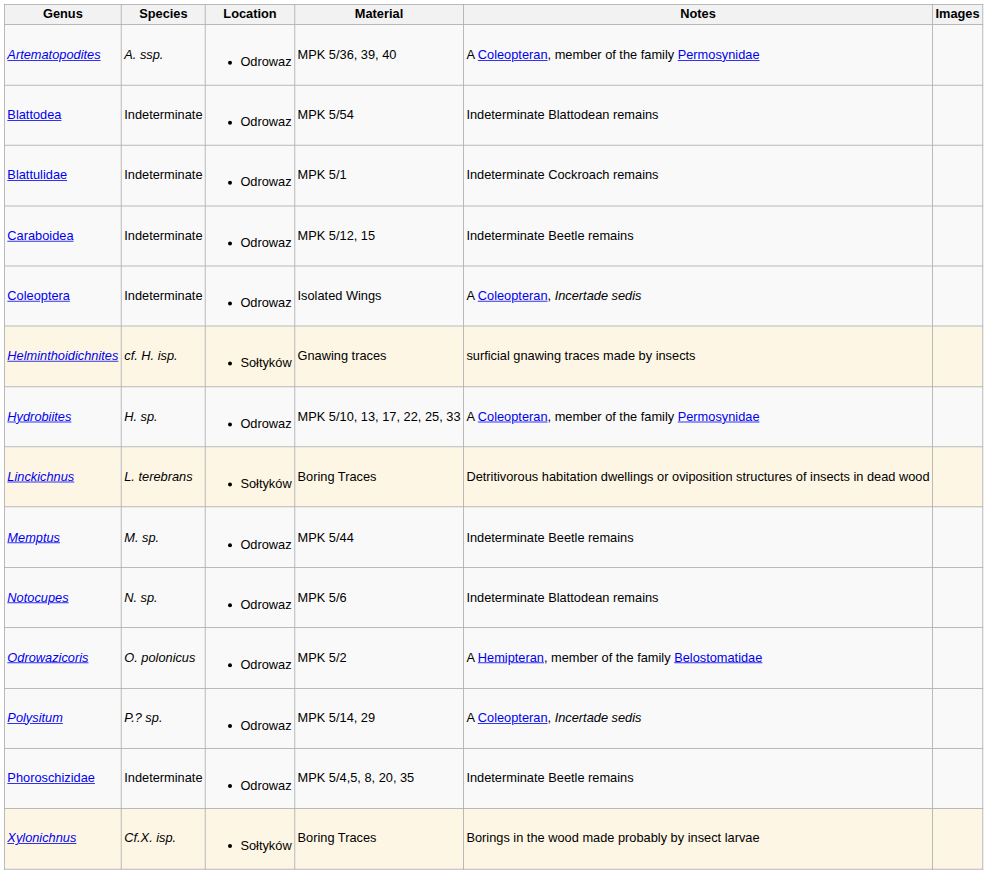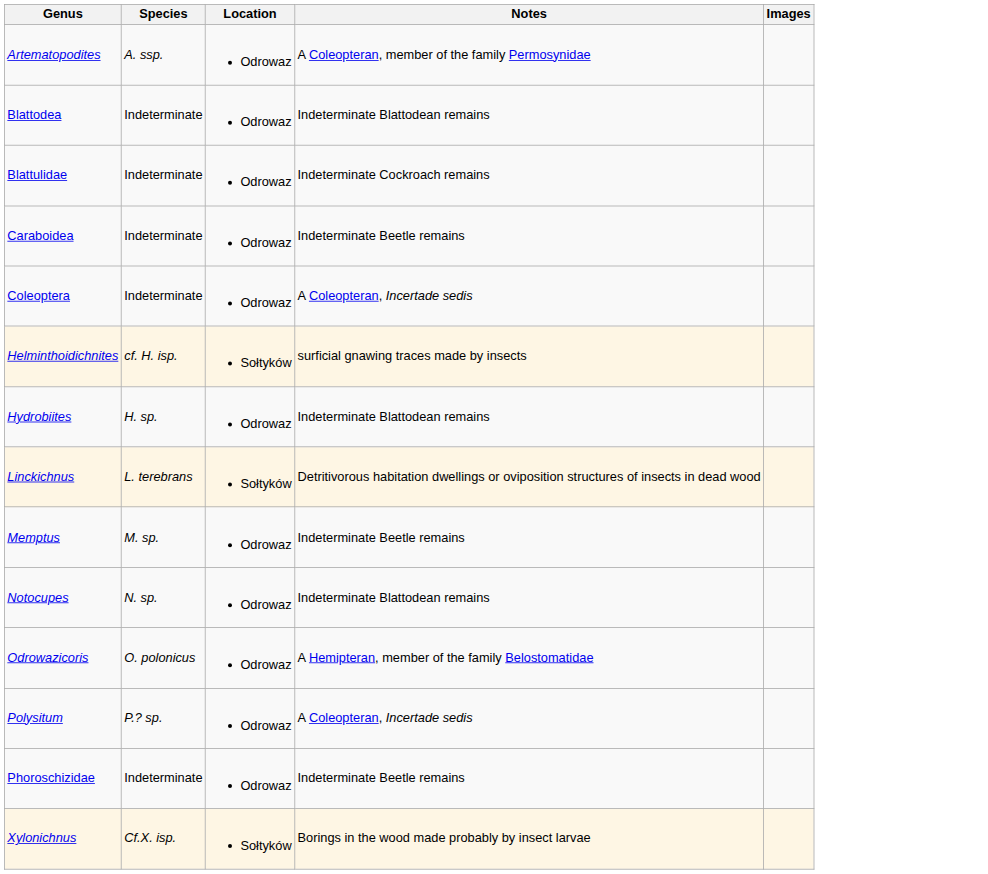 <table class="wikitable">
 <tr>
 <th>Genus</th>
 <th>Species</th>
 <th>Location</th>
-<th>Material</th>
 <th>Notes</th>
 <th>Images</th>
 </tr>
 <tr>
 <td><em><a href='#'>Artematopodites</a></em></td>
 <td><em>A. ssp.</em></td>
 <td><br><ul><li>Odrowaz</li></ul></td>
-<td>MPK 5/36, 39, 40</td>
 <td>A <a href='#'>Coleopteran</a>, member of the family <a href='#'>Permosynidae</a></td>
 <td></td>
 </tr>
 <tr>
 <td><a href='#'>Blattodea</a></td>
 <td>Indeterminate</td>
 <td><br><ul><li>Odrowaz</li></ul></td>
-<td>MPK 5/54</td>
 <td>Indeterminate Blattodean remains</td>
 <td></td>
 </tr>
 <tr>
 <td><a href='#'>Blattulidae</a></td>
 <td>Indeterminate</td>
 <td><br><ul><li>Odrowaz</li></ul></td>
-<td>MPK 5/1</td>
 <td>Indeterminate Cockroach remains</td>
 <td></td>
 </tr>
 <tr>
 <td><a href='#'>Caraboidea</a></td>
 <td>Indeterminate</td>
 <td><br><ul><li>Odrowaz</li></ul></td>
-<td>MPK 5/12, 15</td>
 <td>Indeterminate Beetle remains</td>
 <td></td>
 </tr>
 <tr>
 <td><a href='#'>Coleoptera</a></td>
 <td>Indeterminate</td>
 <td><br><ul><li>Odrowaz</li></ul></td>
-<td>Isolated Wings</td>
 <td>A <a href='#'>Coleopteran</a>, <em>Incertade sedis</em></td>
 <td></td>
 </tr>
 <tr>
 <td style="background:#FEF6E4;"><em><a href='#'>Helminthoidichnites</a></em></td>
 <td style="background:#FEF6E4;"><em>cf. H. isp.</em></td>
 <td style="background:#FEF6E4;"><br><ul><li>Sołtyków</li></ul></td>
-<td style="background:#FEF6E4;">Gnawing traces</td>
 <td style="background:#FEF6E4;">surficial gnawing traces made by insects</td>
 <td style="background:#FEF6E4;"></td>
 </tr>
 <tr>
 <td><em><a href='#'>Hydrobiites</a></em></td>
 <td><em>H. sp.</em></td>
 <td><br><ul><li>Odrowaz</li></ul></td>
-<td>MPK 5/10, 13, 17, 22, 25, 33</td>
-<td>A <a href='#'>Coleopteran</a>, member of the family <a href='#'>Permosynidae</a></td>
+<td>Indeterminate Blattodean remains</td>
 <td></td>
 </tr>
 <tr>
 <td style="background:#FEF6E4;"><em><a href='#'>Linckichnus</a></em></td>
 <td style="background:#FEF6E4;"><em>L. terebrans</em></td>
 <td style="background:#FEF6E4;"><br><ul><li>Sołtyków</li></ul></td>
-<td style="background:#FEF6E4;">Boring Traces</td>
 <td style="background:#FEF6E4;">Detritivorous habitation dwellings or oviposition structures of insects in dead wood</td>
 <td style="background:#FEF6E4;"></td>
 </tr>
 <tr>
 <td><em><a href='#'>Memptus</a></em></td>
 <td><em>M. sp.</em></td>
 <td><br><ul><li>Odrowaz</li></ul></td>
-<td>MPK 5/44</td>
 <td>Indeterminate Beetle remains</td>
 <td></td>
 </tr>
 <tr>
 <td><em><a href='#'>Notocupes</a></em></td>
 <td><em>N. sp.</em></td>
 <td><br><ul><li>Odrowaz</li></ul></td>
-<td>MPK 5/6</td>
 <td>Indeterminate Blattodean remains</td>
 <td></td>
 </tr>
 <tr>
 <td><em><a href='#'>Odrowazicoris</a></em></td>
 <td><em>O. polonicus</em></td>
 <td><br><ul><li>Odrowaz</li></ul></td>
-<td>MPK 5/2</td>
 <td>A <a href='#'>Hemipteran</a>, member of the family <a href='#'>Belostomatidae</a></td>
 <td></td>
 </tr>
 <tr>
 <td><em><a href='#'>Polysitum</a></em></td>
 <td><em>P.? sp.</em></td>
 <td><br><ul><li>Odrowaz</li></ul></td>
-<td>MPK 5/14, 29</td>
 <td>A <a href='#'>Coleopteran</a>, <em>Incertade sedis</em></td>
 <td></td>
 </tr>
 <tr>
 <td><a href='#'>Phoroschizidae</a></td>
 <td>Indeterminate</td>
 <td><br><ul><li>Odrowaz</li></ul></td>
-<td>MPK 5/4,5, 8, 20, 35</td>
 <td>Indeterminate Beetle remains</td>
 <td></td>
 </tr>
 <tr>
 <td style="background:#FEF6E4;"><em><a href='#'>Xylonichnus</a></em></td>
 <td style="background:#FEF6E4;"><em>Cf.X. isp.</em></td>
 <td style="background:#FEF6E4;"><br><ul><li>Sołtyków</li></ul></td>
-<td style="background:#FEF6E4;">Boring Traces</td>
 <td style="background:#FEF6E4;">Borings in the wood made probably by insect larvae</td>
 <td style="background:#FEF6E4;"></td>
 </tr>
 </table>
